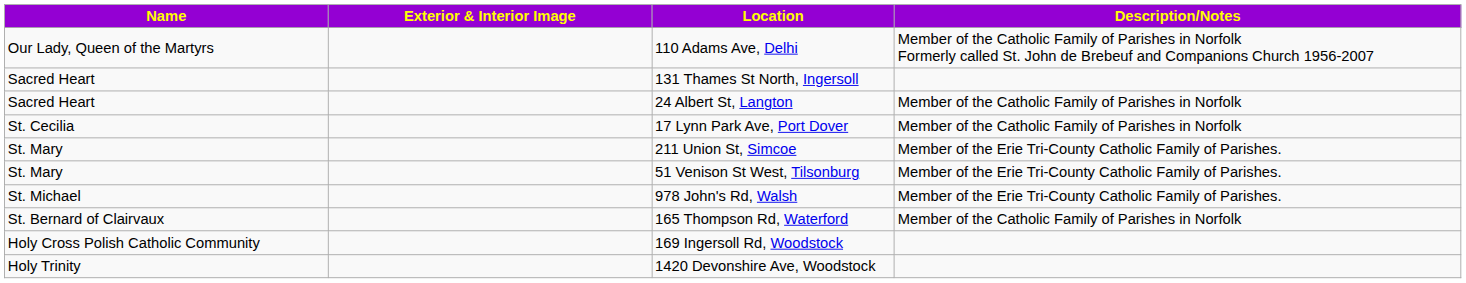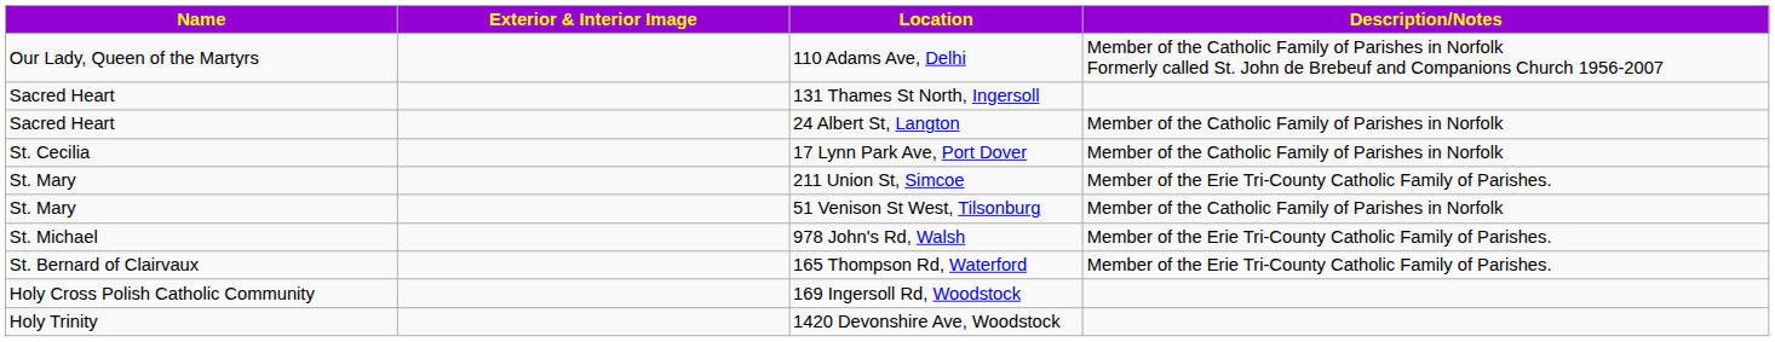 <table class="wikitable sortable" style="width:100%">
 <tr>
 <th style="background:darkviolet; color:yellow;" width="20%"><strong>Name</strong></th>
 <th style="background:darkviolet; color:yellow;" width="20%"><strong>Exterior & Interior Image</strong></th>
 <th style="background:darkviolet; color:yellow;" width="15%"><strong>Location</strong></th>
 <th style="background:darkviolet; color:yellow;" width="35%"><strong>Description/Notes<em></th>
 </tr>
 <tr>
 <td>Our Lady, Queen of the Martyrs</td>
 <td></td>
 <td>110 Adams Ave, <a href='#'>Delhi</a></td>
 <td>Member of the Catholic Family of Parishes in Norfolk<br>Formerly called St. John de Brebeuf and Companions Church 1956-2007</td>
 </tr>
 <tr>
 <td>Sacred Heart</td>
 <td><br></td>
 <td>131 Thames St North, <a href='#'>Ingersoll</a></td>
 <td></td>
 </tr>
 <tr>
 <td>Sacred Heart</td>
 <td></td>
 <td>24 Albert St, <a href='#'>Langton</a></td>
 <td>Member of the Catholic Family of Parishes in Norfolk</td>
 </tr>
 <tr>
 <td>St. Cecilia</td>
 <td></td>
 <td>17 Lynn Park Ave, <a href='#'>Port Dover</a></td>
 <td>Member of the Catholic Family of Parishes in Norfolk</td>
 </tr>
 <tr>
 <td>St. Mary</td>
 <td></td>
 <td>211 Union St, <a href='#'>Simcoe</a></td>
 <td>Member of the Erie Tri-County Catholic Family of Parishes.</td>
 </tr>
 <tr>
 <td>St. Mary</td>
 <td></td>
 <td>51 Venison St West, <a href='#'>Tilsonburg</a></td>
-<td>Member of the Erie Tri-County Catholic Family of Parishes.</td>
+<td>Member of the Catholic Family of Parishes in Norfolk</td>
 </tr>
 <tr>
 <td>St. Michael</td>
 <td></td>
 <td>978 John's Rd, <a href='#'>Walsh</a></td>
 <td>Member of the Erie Tri-County Catholic Family of Parishes.</td>
 </tr>
 <tr>
 <td>St. Bernard of Clairvaux</td>
 <td></td>
 <td>165 Thompson Rd, <a href='#'>Waterford</a></td>
-<td>Member of the Catholic Family of Parishes in Norfolk</td>
+<td>Member of the Erie Tri-County Catholic Family of Parishes.</td>
 </tr>
 <tr>
 <td>Holy Cross Polish Catholic Community</td>
 <td></td>
 <td>169 Ingersoll Rd, <a href='#'>Woodstock</a></td>
 <td></td>
 </tr>
 <tr>
 <td>Holy Trinity</td>
 <td></td>
 <td>1420 Devonshire Ave, Woodstock</td>
 <td></td>
 </tr>
 </table>
